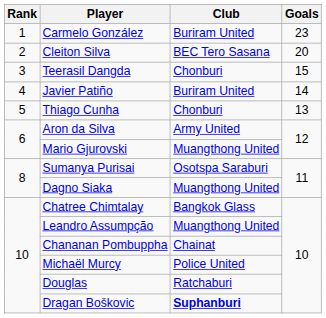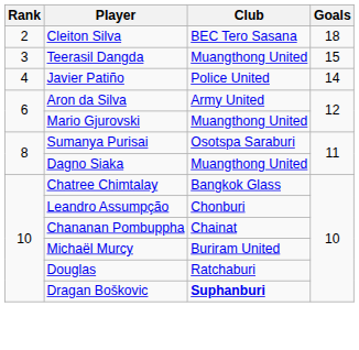 <table class="wikitable" style="text-align:center">
 <tr>
 <th>Rank</th>
 <th>Player</th>
 <th>Club</th>
 <th>Goals</th>
 </tr>
 <tr>
-<td>1</td>
-<td align="left"> <a href='#'>Carmelo González</a></td>
-<td align="left"><a href='#'>Buriram United</a></td>
-<td>23</td>
-</tr>
-<tr>
 <td>2</td>
 <td align="left"> <a href='#'>Cleiton Silva</a></td>
 <td align="left"><a href='#'>BEC Tero Sasana</a></td>
-<td>20</td>
+<td>18</td>
 </tr>
 <tr>
 <td>3</td>
 <td align="left"> <a href='#'>Teerasil Dangda</a></td>
-<td align="left"><a href='#'>Chonburi</a></td>
+<td align="left"><a href='#'>Muangthong United</a></td>
 <td>15</td>
 </tr>
 <tr>
 <td>4</td>
 <td align="left"> <a href='#'>Javier Patiño</a></td>
-<td align="left"><a href='#'>Buriram United</a></td>
+<td align="left"><a href='#'>Police United</a></td>
 <td>14</td>
-</tr>
-<tr>
-<td>5</td>
-<td align="left"> <a href='#'>Thiago Cunha</a></td>
-<td align="left"><a href='#'>Chonburi</a></td>
-<td>13</td>
 </tr>
 <tr>
 <td rowspan="2">6</td>
 <td align="left"> <a href='#'>Aron da Silva</a></td>
 <td align="left"><a href='#'>Army United</a></td>
 <td rowspan="2">12</td>
 </tr>
 <tr>
 <td align="left"> <a href='#'>Mario Gjurovski</a></td>
 <td align="left"><a href='#'>Muangthong United</a></td>
 </tr>
 <tr>
 <td rowspan="2">8</td>
 <td align="left"> <a href='#'>Sumanya Purisai</a></td>
 <td align="left"><a href='#'>Osotspa Saraburi</a></td>
 <td rowspan="2">11</td>
 </tr>
 <tr>
 <td align="left"> <a href='#'>Dagno Siaka</a></td>
 <td align="left"><a href='#'>Muangthong United</a></td>
 </tr>
 <tr>
 <td rowspan="6">10</td>
 <td align="left"> <a href='#'>Chatree Chimtalay</a></td>
 <td align="left"><a href='#'>Bangkok Glass</a></td>
 <td rowspan="6">10</td>
 </tr>
 <tr>
 <td align="left"> <a href='#'>Leandro Assumpção</a></td>
-<td align="left"><a href='#'>Muangthong United</a></td>
+<td align="left"><a href='#'>Chonburi</a></td>
 </tr>
 <tr>
 <td align="left"> <a href='#'>Chananan Pombuppha</a></td>
 <td align="left"><a href='#'>Chainat</a></td>
 </tr>
 <tr>
 <td align="left"> <a href='#'>Michaël Murcy</a></td>
-<td align="left"><a href='#'>Police United</a></td>
+<td align="left"><a href='#'>Buriram United</a></td>
 </tr>
 <tr>
 <td align="left"> <a href='#'>Douglas</a></td>
 <td align="left"><a href='#'>Ratchaburi</a></td>
 </tr>
 <tr>
 <td align="left"> <a href='#'>Dragan Boškovic</a></td>
 <td align="left"><strong><a href='#'>Suphanburi</a></strong></td>
 </tr>
 </table>
